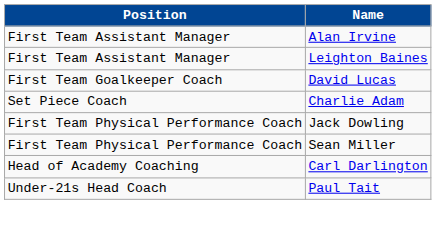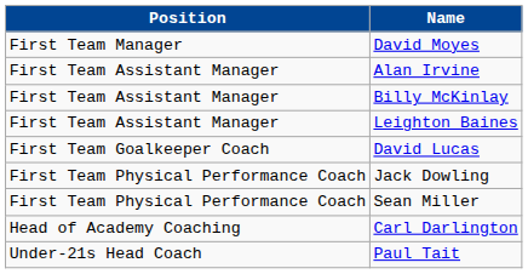 <table class="wikitable">
 <tr>
 <th style="background-color:#014593; color:white;;" scope="col">Position</th>
 <th style="background-color:#014593; color:white;;" scope="col">Name</th>
 </tr>
 <tr>
+<td>First Team Manager</td>
+<td> <a href='#'>David Moyes</a></td>
+</tr>
+<tr>
 <td>First Team Assistant Manager</td>
 <td> <a href='#'>Alan Irvine</a></td>
+</tr>
+<tr>
+<td>First Team Assistant Manager</td>
+<td> <a href='#'>Billy McKinlay</a></td>
 </tr>
 <tr>
 <td>First Team Assistant Manager</td>
 <td> <a href='#'>Leighton Baines</a></td>
 </tr>
 <tr>
 <td>First Team Goalkeeper Coach</td>
 <td> <a href='#'>David Lucas</a></td>
-</tr>
-<tr>
-<td>Set Piece Coach</td>
-<td> <a href='#'>Charlie Adam</a></td>
 </tr>
 <tr>
 <td>First Team Physical Performance Coach</td>
 <td> Jack Dowling</td>
 </tr>
 <tr>
 <td>First Team Physical Performance Coach</td>
 <td> Sean Miller</td>
 </tr>
 <tr>
 <td>Head of Academy Coaching</td>
 <td> <a href='#'>Carl Darlington</a></td>
 </tr>
 <tr>
 <td>Under-21s Head Coach</td>
 <td> <a href='#'>Paul Tait</a></td>
 </tr>
 </table>
